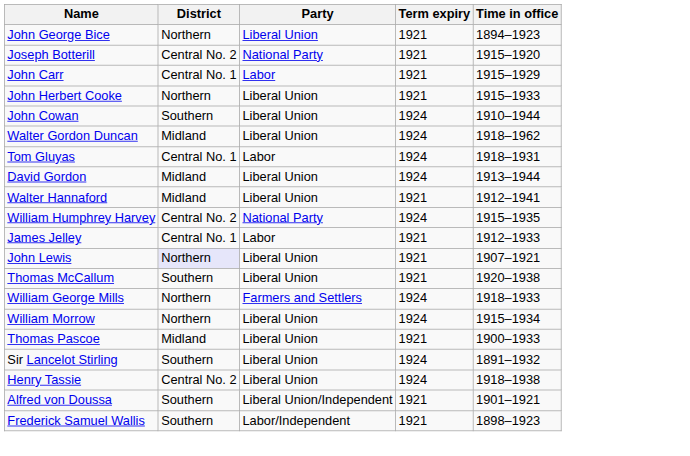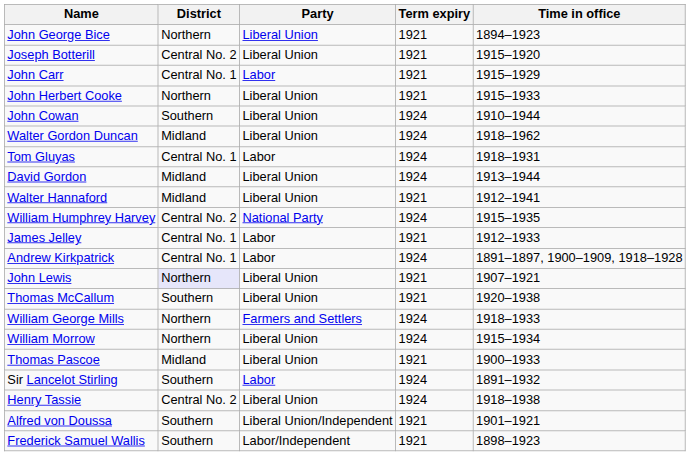 <table class="wikitable sortable">
 <tr>
 <th>Name</th>
 <th>District</th>
 <th>Party</th>
 <th>Term expiry</th>
 <th>Time in office</th>
 </tr>
 <tr>
 <td><a href='#'>John George Bice</a></td>
 <td>Northern</td>
 <td><a href='#'>Liberal Union</a></td>
 <td>1921</td>
 <td>1894–1923</td>
 </tr>
 <tr>
 <td><a href='#'>Joseph Botterill</a> </td>
 <td>Central No. 2</td>
-<td><a href='#'>National Party</a></td>
+<td>Liberal Union</td>
 <td>1921</td>
 <td>1915–1920</td>
 </tr>
 <tr>
 <td><a href='#'>John Carr</a></td>
 <td>Central No. 1</td>
 <td><a href='#'>Labor</a></td>
 <td>1921</td>
 <td>1915–1929</td>
 </tr>
 <tr>
 <td><a href='#'>John Herbert Cooke</a></td>
 <td>Northern</td>
 <td>Liberal Union</td>
 <td>1921</td>
 <td>1915–1933</td>
 </tr>
 <tr>
 <td><a href='#'>John Cowan</a></td>
 <td>Southern</td>
 <td>Liberal Union</td>
 <td>1924</td>
 <td>1910–1944</td>
 </tr>
 <tr>
 <td><a href='#'>Walter Gordon Duncan</a></td>
 <td>Midland</td>
 <td>Liberal Union</td>
 <td>1924</td>
 <td>1918–1962</td>
 </tr>
 <tr>
 <td><a href='#'>Tom Gluyas</a></td>
 <td>Central No. 1</td>
 <td>Labor</td>
 <td>1924</td>
 <td>1918–1931</td>
 </tr>
 <tr>
 <td><a href='#'>David Gordon</a></td>
 <td>Midland</td>
 <td>Liberal Union</td>
 <td>1924</td>
 <td>1913–1944</td>
 </tr>
 <tr>
 <td><a href='#'>Walter Hannaford</a></td>
 <td>Midland</td>
 <td>Liberal Union</td>
 <td>1921</td>
 <td>1912–1941</td>
 </tr>
 <tr>
 <td><a href='#'>William Humphrey Harvey</a></td>
 <td>Central No. 2</td>
 <td><a href='#'>National Party</a></td>
 <td>1924</td>
 <td>1915–1935</td>
 </tr>
 <tr>
 <td><a href='#'>James Jelley</a></td>
 <td>Central No. 1</td>
 <td>Labor</td>
 <td>1921</td>
 <td>1912–1933</td>
 </tr>
 <tr>
+<td><a href='#'>Andrew Kirkpatrick</a></td>
+<td>Central No. 1</td>
+<td>Labor</td>
+<td>1924</td>
+<td>1891–1897, 1900–1909, 1918–1928</td>
+</tr>
+<tr>
 <td><a href='#'>John Lewis</a></td>
 <td style="background: lavender;">Northern</td>
 <td>Liberal Union</td>
 <td>1921</td>
 <td>1907–1921</td>
 </tr>
 <tr>
 <td><a href='#'>Thomas McCallum</a> </td>
 <td>Southern</td>
 <td>Liberal Union</td>
 <td>1921</td>
 <td>1920–1938</td>
 </tr>
 <tr>
 <td><a href='#'>William George Mills</a></td>
 <td>Northern</td>
 <td><a href='#'>Farmers and Settlers</a></td>
 <td>1924</td>
 <td>1918–1933</td>
 </tr>
 <tr>
 <td><a href='#'>William Morrow</a></td>
 <td>Northern</td>
 <td>Liberal Union</td>
 <td>1924</td>
 <td>1915–1934</td>
 </tr>
 <tr>
 <td><a href='#'>Thomas Pascoe</a></td>
 <td>Midland</td>
 <td>Liberal Union</td>
 <td>1921</td>
 <td>1900–1933</td>
 </tr>
 <tr>
 <td>Sir <a href='#'>Lancelot Stirling</a></td>
 <td>Southern</td>
-<td>Liberal Union</td>
+<td><a href='#'>Labor</a></td>
 <td>1924</td>
 <td>1891–1932</td>
 </tr>
 <tr>
 <td><a href='#'>Henry Tassie</a></td>
 <td>Central No. 2</td>
 <td>Liberal Union</td>
 <td>1924</td>
 <td>1918–1938</td>
 </tr>
 <tr>
 <td><a href='#'>Alfred von Doussa</a></td>
 <td>Southern</td>
 <td>Liberal Union/Independent </td>
 <td>1921</td>
 <td>1901–1921</td>
 </tr>
 <tr>
 <td><a href='#'>Frederick Samuel Wallis</a></td>
 <td>Southern</td>
 <td>Labor/Independent </td>
 <td>1921</td>
 <td>1898–1923</td>
 </tr>
 </table>
